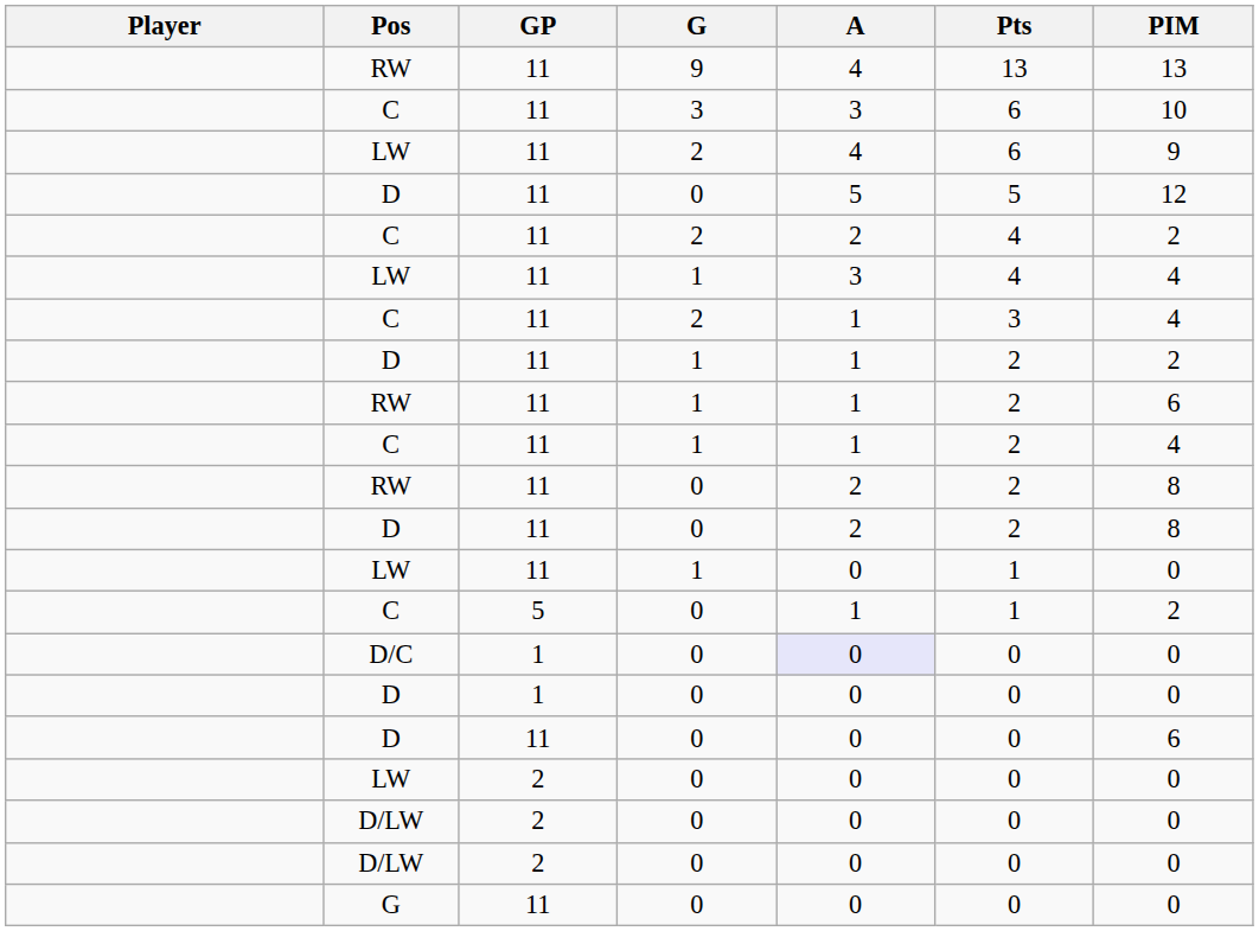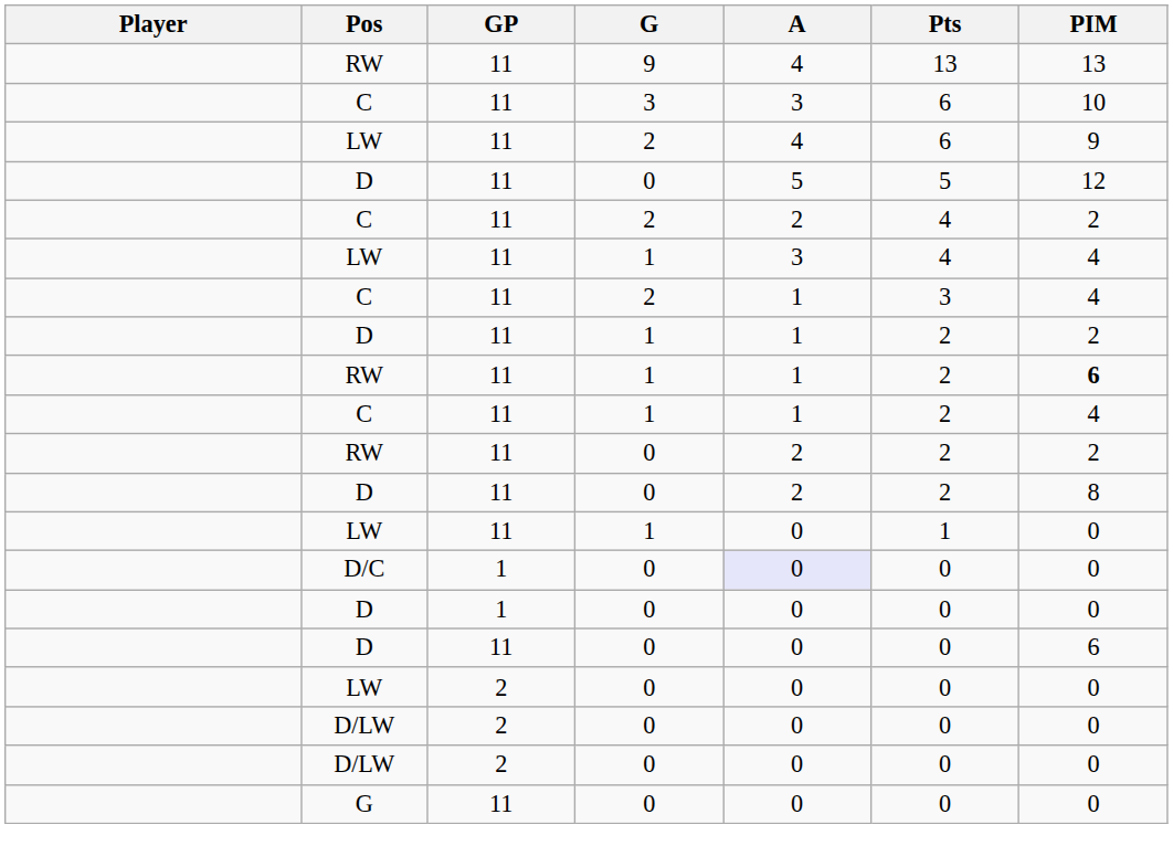 <table class="wikitable sortable" width="60%">
 <tr ALIGN="center">
 <th bgcolor="#DDDDFF" width="10%">Player</th>
 <th bgcolor="#DDDDFF" width="3%" title="Position">Pos</th>
 <th bgcolor="#DDDDFF" width="5%" title="Games played">GP</th>
 <th bgcolor="#DDDDFF" width="5%" title="Goals">G</th>
 <th bgcolor="#DDDDFF" width="5%" title="Assists">A</th>
 <th bgcolor="#DDDDFF" width="5%" title="Points">Pts</th>
 <th bgcolor="#DDDDFF" width="5%" title="Penalties in Minutes">PIM</th>
 </tr>
 <tr align="center">
 <td align="right"></td>
 <td>RW</td>
 <td>11</td>
 <td>9</td>
 <td>4</td>
 <td>13</td>
 <td>13</td>
 </tr>
 <tr align="center">
 <td align="right"></td>
 <td>C</td>
 <td>11</td>
 <td>3</td>
 <td>3</td>
 <td>6</td>
 <td>10</td>
 </tr>
 <tr align="center">
 <td align="right"></td>
 <td>LW</td>
 <td>11</td>
 <td>2</td>
 <td>4</td>
 <td>6</td>
 <td>9</td>
 </tr>
 <tr align="center">
 <td align="right"></td>
 <td>D</td>
 <td>11</td>
 <td>0</td>
 <td>5</td>
 <td>5</td>
 <td>12</td>
 </tr>
 <tr align="center">
 <td align="right"></td>
 <td>C</td>
 <td>11</td>
 <td>2</td>
 <td>2</td>
 <td>4</td>
 <td>2</td>
 </tr>
 <tr align="center">
 <td align="right"></td>
 <td>LW</td>
 <td>11</td>
 <td>1</td>
 <td>3</td>
 <td>4</td>
 <td>4</td>
 </tr>
 <tr align="center">
 <td align="right"></td>
 <td>C</td>
 <td>11</td>
 <td>2</td>
 <td>1</td>
 <td>3</td>
 <td>4</td>
 </tr>
 <tr align="center">
 <td align="right"></td>
 <td>D</td>
 <td>11</td>
 <td>1</td>
 <td>1</td>
 <td>2</td>
 <td>2</td>
 </tr>
 <tr align="center">
 <td align="right"></td>
 <td>RW</td>
 <td>11</td>
 <td>1</td>
 <td>1</td>
 <td>2</td>
-<td>6</td>
+<td><strong>6</strong></td>
 </tr>
 <tr align="center">
 <td align="right"></td>
 <td>C</td>
 <td>11</td>
 <td>1</td>
 <td>1</td>
 <td>2</td>
 <td>4</td>
 </tr>
 <tr align="center">
 <td align="right"></td>
 <td>RW</td>
 <td>11</td>
 <td>0</td>
 <td>2</td>
 <td>2</td>
-<td>8</td>
+<td>2</td>
 </tr>
 <tr align="center">
 <td align="right"></td>
 <td>D</td>
 <td>11</td>
 <td>0</td>
 <td>2</td>
 <td>2</td>
 <td>8</td>
 </tr>
 <tr align="center">
 <td align="right"></td>
 <td>LW</td>
 <td>11</td>
 <td>1</td>
 <td>0</td>
 <td>1</td>
 <td>0</td>
-</tr>
-<tr align="center">
-<td align="right"></td>
-<td>C</td>
-<td>5</td>
-<td>0</td>
-<td>1</td>
-<td>1</td>
-<td>2</td>
 </tr>
 <tr align="center">
 <td align="right"></td>
 <td>D/C</td>
 <td>1</td>
 <td>0</td>
 <td style="background: lavender;">0</td>
 <td>0</td>
 <td>0</td>
 </tr>
 <tr align="center">
 <td align="right"></td>
 <td>D</td>
 <td>1</td>
 <td>0</td>
 <td>0</td>
 <td>0</td>
 <td>0</td>
 </tr>
 <tr align="center">
 <td align="right"></td>
 <td>D</td>
 <td>11</td>
 <td>0</td>
 <td>0</td>
 <td>0</td>
 <td>6</td>
 </tr>
 <tr align="center">
 <td align="right"></td>
 <td>LW</td>
 <td>2</td>
 <td>0</td>
 <td>0</td>
 <td>0</td>
 <td>0</td>
 </tr>
 <tr align="center">
 <td align="right"></td>
 <td>D/LW</td>
 <td>2</td>
 <td>0</td>
 <td>0</td>
 <td>0</td>
 <td>0</td>
 </tr>
 <tr align="center">
 <td align="right"></td>
 <td>D/LW</td>
 <td>2</td>
 <td>0</td>
 <td>0</td>
 <td>0</td>
 <td>0</td>
 </tr>
 <tr align="center">
 <td align="right"></td>
 <td>G</td>
 <td>11</td>
 <td>0</td>
 <td>0</td>
 <td>0</td>
 <td>0</td>
 </tr>
 </table>
